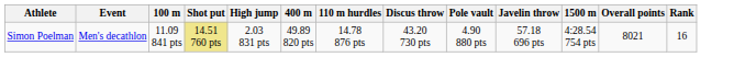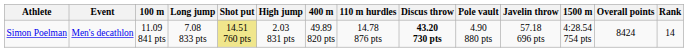 <table class=wikitable style="font-size:90%">
 <tr>
 <th>Athlete</th>
 <th>Event</th>
 <th>100 m</th>
+<th>Long jump</th>
 <th>Shot put</th>
 <th>High jump</th>
 <th>400 m</th>
 <th>110 m hurdles</th>
 <th>Discus throw</th>
 <th>Pole vault</th>
 <th>Javelin throw</th>
 <th>1500 m</th>
 <th>Overall points</th>
 <th>Rank</th>
 </tr>
 <tr align=center>
 <td align=left><a href='#'>Simon Poelman</a></td>
 <td align=left><a href='#'>Men's decathlon</a></td>
 <td>11.09<br>841 pts</td>
+<td>7.08<br>833 pts</td>
 <td style="background: khaki;">14.51<br>760 pts</td>
 <td>2.03<br>831 pts</td>
 <td>49.89<br>820 pts</td>
 <td>14.78<br>876 pts</td>
-<td>43.20<br>730 pts</td>
+<td><strong>43.20<br>730 pts</strong></td>
 <td>4.90<br>880 pts</td>
 <td>57.18<br>696 pts</td>
 <td>4:28.54<br>754 pts</td>
-<td>8021</td>
-<td>16</td>
+<td>8424</td>
+<td>14</td>
 </tr>
 </table>
